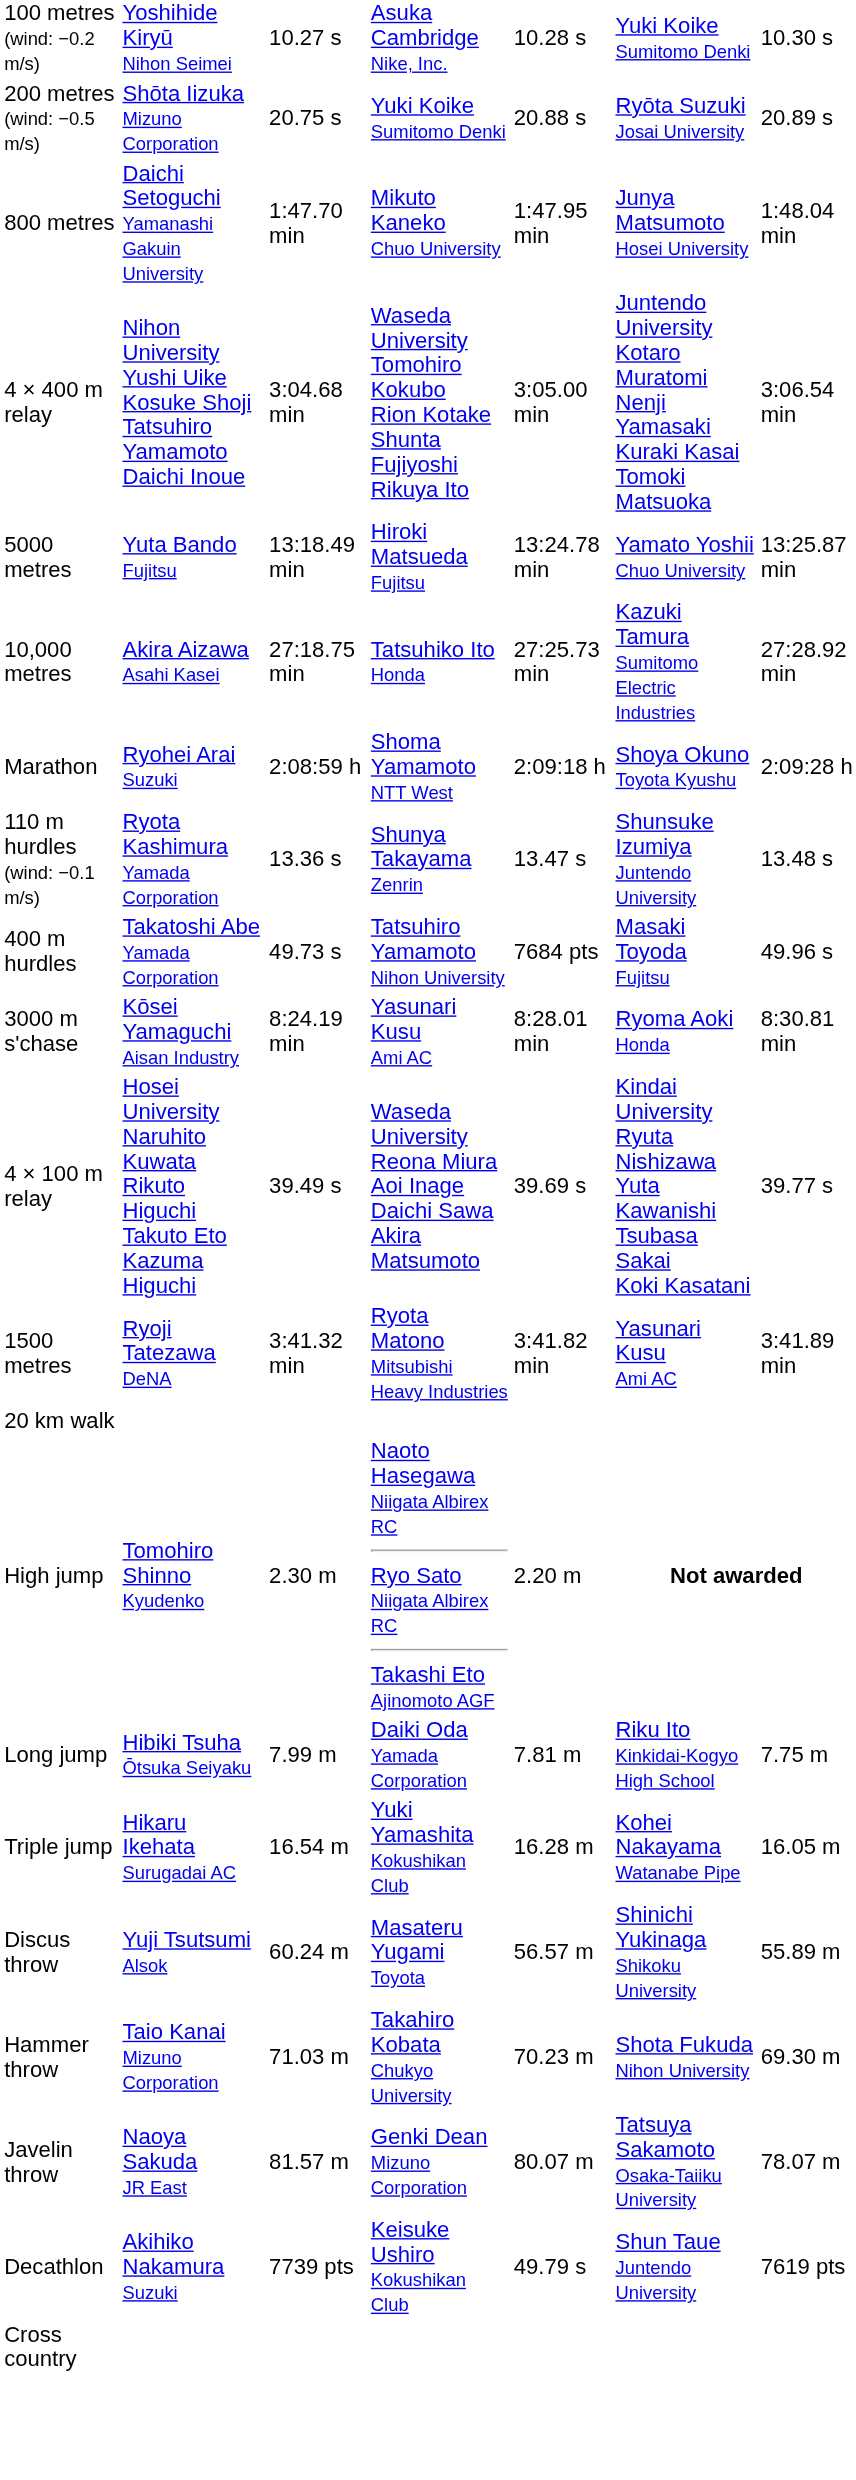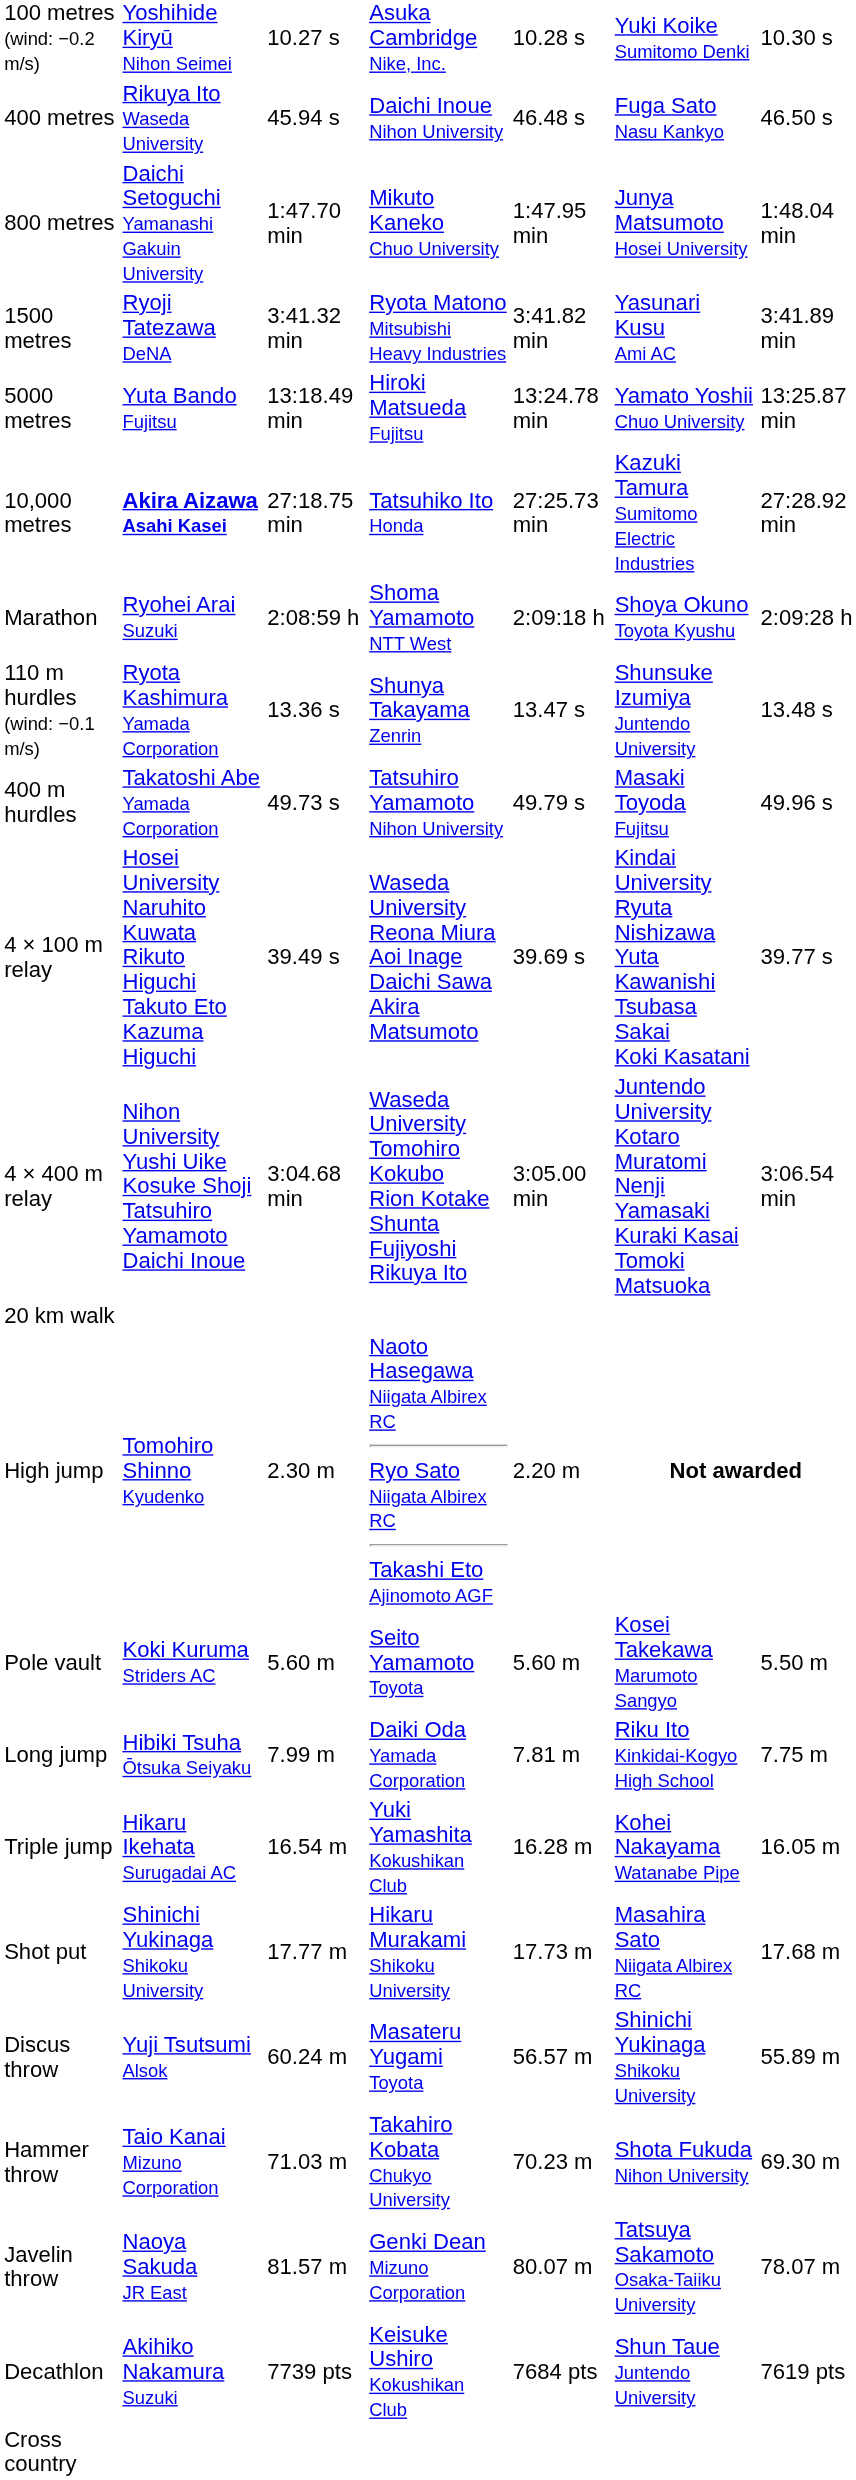 <table>
 <tr>
 <td>100 metres<br><small>(wind: −0.2 m/s)</small></td>
 <td><a href='#'>Yoshihide Kiryū</a><br><small><a href='#'>Nihon Seimei</a></small></td>
 <td>10.27 s</td>
 <td><a href='#'>Asuka Cambridge</a><br><small><a href='#'>Nike, Inc.</a></small></td>
 <td>10.28 s</td>
 <td><a href='#'>Yuki Koike</a><br><small><a href='#'>Sumitomo Denki</a></small></td>
 <td>10.30 s</td>
 </tr>
 <tr>
-<td>200 metres<br><small>(wind: −0.5 m/s)</small></td>
-<td><a href='#'>Shōta Iizuka</a><br><small><a href='#'>Mizuno Corporation</a></small></td>
-<td>20.75 s</td>
-<td><a href='#'>Yuki Koike</a><br><small><a href='#'>Sumitomo Denki</a></small></td>
-<td>20.88 s</td>
-<td><a href='#'>Ryōta Suzuki</a><br><small><a href='#'>Josai University</a></small></td>
-<td>20.89 s</td>
+<td>400 metres</td>
+<td><a href='#'>Rikuya Ito</a><br><small><a href='#'>Waseda University</a></small></td>
+<td>45.94 s</td>
+<td><a href='#'>Daichi Inoue</a><br><small><a href='#'>Nihon University</a></small></td>
+<td>46.48 s</td>
+<td><a href='#'>Fuga Sato</a><br><small><a href='#'>Nasu Kankyo</a></small></td>
+<td>46.50 s</td>
 </tr>
 <tr>
 <td>800 metres</td>
 <td><a href='#'>Daichi Setoguchi</a><br><small><a href='#'>Yamanashi Gakuin University</a></small></td>
 <td>1:47.70 min</td>
 <td><a href='#'>Mikuto Kaneko</a><br><small><a href='#'>Chuo University</a></small></td>
 <td>1:47.95 min</td>
 <td><a href='#'>Junya Matsumoto</a><br><small><a href='#'>Hosei University</a></small></td>
 <td>1:48.04 min</td>
 </tr>
 <tr>
-<td>4 × 400 m relay</td>
-<td><a href='#'>Nihon University</a><br><a href='#'>Yushi Uike</a><br><a href='#'>Kosuke Shoji</a><br><a href='#'>Tatsuhiro Yamamoto</a><br><a href='#'>Daichi Inoue</a></td>
-<td>3:04.68 min</td>
-<td><a href='#'>Waseda University</a><br><a href='#'>Tomohiro Kokubo</a><br><a href='#'>Rion Kotake</a><br><a href='#'>Shunta Fujiyoshi</a><br><a href='#'>Rikuya Ito</a></td>
-<td>3:05.00 min</td>
-<td><a href='#'>Juntendo University</a><br><a href='#'>Kotaro Muratomi</a><br><a href='#'>Nenji Yamasaki</a><br><a href='#'>Kuraki Kasai</a><br><a href='#'>Tomoki Matsuoka</a></td>
-<td>3:06.54 min</td>
+<td>1500 metres</td>
+<td><a href='#'>Ryoji Tatezawa</a><br><small><a href='#'>DeNA</a></small></td>
+<td>3:41.32 min</td>
+<td><a href='#'>Ryota Matono</a><br><small><a href='#'>Mitsubishi Heavy Industries</a></small></td>
+<td>3:41.82 min</td>
+<td><a href='#'>Yasunari Kusu</a><br><small><a href='#'>Ami AC</a></small></td>
+<td>3:41.89 min</td>
 </tr>
 <tr>
 <td>5000 metres</td>
 <td><a href='#'>Yuta Bando</a><br><small><a href='#'>Fujitsu</a></small></td>
 <td>13:18.49 min</td>
 <td><a href='#'>Hiroki Matsueda</a><br><small><a href='#'>Fujitsu</a></small></td>
 <td>13:24.78 min</td>
 <td><a href='#'>Yamato Yoshii</a><br><small><a href='#'>Chuo University</a></small></td>
 <td>13:25.87 min </td>
 </tr>
 <tr>
 <td>10,000 metres</td>
-<td><a href='#'>Akira Aizawa</a><br><small><a href='#'>Asahi Kasei</a></small></td>
+<td><strong><a href='#'>Akira Aizawa</a><br><small><a href='#'>Asahi Kasei</a></small></strong></td>
 <td>27:18.75 min </td>
 <td><a href='#'>Tatsuhiko Ito</a><br><small><a href='#'>Honda</a></small></td>
 <td>27:25.73 min</td>
 <td><a href='#'>Kazuki Tamura</a><br><small><a href='#'>Sumitomo Electric Industries</a></small></td>
 <td>27:28.92 min</td>
 </tr>
 <tr>
 <td>Marathon</td>
 <td><a href='#'>Ryohei Arai</a><br><small><a href='#'>Suzuki</a></small></td>
 <td>2:08:59 h</td>
 <td><a href='#'>Shoma Yamamoto</a><br><small><a href='#'>NTT West</a></small></td>
 <td>2:09:18 h</td>
 <td><a href='#'>Shoya Okuno</a><br><small><a href='#'>Toyota Kyushu</a></small></td>
 <td>2:09:28 h</td>
 </tr>
 <tr>
 <td>110 m hurdles<br><small>(wind: −0.1 m/s)</small></td>
 <td><a href='#'>Ryota Kashimura</a><br><small><a href='#'>Yamada Corporation</a></small></td>
 <td>13.36 s</td>
 <td><a href='#'>Shunya Takayama</a><br><small><a href='#'>Zenrin</a></small></td>
 <td>13.47 s</td>
 <td><a href='#'>Shunsuke Izumiya</a><br><small><a href='#'>Juntendo University</a></small></td>
 <td>13.48 s</td>
 </tr>
 <tr>
 <td>400 m hurdles</td>
 <td><a href='#'>Takatoshi Abe</a><br><small><a href='#'>Yamada Corporation</a></small></td>
 <td>49.73 s</td>
 <td><a href='#'>Tatsuhiro Yamamoto</a><br><small><a href='#'>Nihon University</a></small></td>
-<td>7684 pts</td>
+<td>49.79 s</td>
 <td><a href='#'>Masaki Toyoda</a><br><small><a href='#'>Fujitsu</a></small></td>
 <td>49.96 s</td>
-</tr>
-<tr>
-<td>3000 m s'chase</td>
-<td><a href='#'>Kōsei Yamaguchi</a><br><small><a href='#'>Aisan Industry</a></small></td>
-<td>8:24.19 min</td>
-<td><a href='#'>Yasunari Kusu</a><br><small><a href='#'>Ami AC</a></small></td>
-<td>8:28.01 min</td>
-<td><a href='#'>Ryoma Aoki</a><br><small><a href='#'>Honda</a></small></td>
-<td>8:30.81 min</td>
 </tr>
 <tr>
 <td>4 × 100 m relay</td>
 <td><a href='#'>Hosei University</a><br><a href='#'>Naruhito Kuwata</a><br><a href='#'>Rikuto Higuchi</a><br><a href='#'>Takuto Eto</a><br><a href='#'>Kazuma Higuchi</a></td>
 <td>39.49 s</td>
 <td><a href='#'>Waseda University</a><br><a href='#'>Reona Miura</a><br><a href='#'>Aoi Inage</a><br><a href='#'>Daichi Sawa</a><br><a href='#'>Akira Matsumoto</a></td>
 <td>39.69 s</td>
 <td><a href='#'>Kindai University</a><br><a href='#'>Ryuta Nishizawa</a><br><a href='#'>Yuta Kawanishi</a><br><a href='#'>Tsubasa Sakai</a><br><a href='#'>Koki Kasatani</a></td>
 <td>39.77 s</td>
 </tr>
 <tr>
-<td>1500 metres</td>
-<td><a href='#'>Ryoji Tatezawa</a><br><small><a href='#'>DeNA</a></small></td>
-<td>3:41.32 min</td>
-<td><a href='#'>Ryota Matono</a><br><small><a href='#'>Mitsubishi Heavy Industries</a></small></td>
-<td>3:41.82 min</td>
-<td><a href='#'>Yasunari Kusu</a><br><small><a href='#'>Ami AC</a></small></td>
-<td>3:41.89 min</td>
+<td>4 × 400 m relay</td>
+<td><a href='#'>Nihon University</a><br><a href='#'>Yushi Uike</a><br><a href='#'>Kosuke Shoji</a><br><a href='#'>Tatsuhiro Yamamoto</a><br><a href='#'>Daichi Inoue</a></td>
+<td>3:04.68 min</td>
+<td><a href='#'>Waseda University</a><br><a href='#'>Tomohiro Kokubo</a><br><a href='#'>Rion Kotake</a><br><a href='#'>Shunta Fujiyoshi</a><br><a href='#'>Rikuya Ito</a></td>
+<td>3:05.00 min</td>
+<td><a href='#'>Juntendo University</a><br><a href='#'>Kotaro Muratomi</a><br><a href='#'>Nenji Yamasaki</a><br><a href='#'>Kuraki Kasai</a><br><a href='#'>Tomoki Matsuoka</a></td>
+<td>3:06.54 min</td>
 </tr>
 <tr>
 <td>20 km walk</td>
 <td></td>
 <td></td>
 <td></td>
 <td></td>
 <td></td>
 <td></td>
 </tr>
 <tr>
 <td>High jump</td>
 <td><a href='#'>Tomohiro Shinno</a><br><small><a href='#'>Kyudenko</a></small></td>
 <td>2.30 m</td>
 <td><a href='#'>Naoto Hasegawa</a><br><small><a href='#'>Niigata Albirex RC</a></small><hr><a href='#'>Ryo Sato</a><br><small><a href='#'>Niigata Albirex RC</a></small><hr><a href='#'>Takashi Eto</a><br><small><a href='#'>Ajinomoto AGF</a></small></td>
 <td>2.20 m</td>
 <th colspan=2>Not awarded</th>
 </tr>
 <tr>
+<td>Pole vault</td>
+<td><a href='#'>Koki Kuruma</a><br><small><a href='#'>Striders AC</a></small></td>
+<td>5.60 m</td>
+<td><a href='#'>Seito Yamamoto</a><br><small><a href='#'>Toyota</a></small></td>
+<td>5.60 m</td>
+<td><a href='#'>Kosei Takekawa</a><br><small><a href='#'>Marumoto Sangyo</a></small></td>
+<td>5.50 m</td>
+</tr>
+<tr>
 <td>Long jump</td>
 <td><a href='#'>Hibiki Tsuha</a><br><small><a href='#'>Ōtsuka Seiyaku</a></small></td>
 <td>7.99 m</td>
 <td><a href='#'>Daiki Oda</a><br><small><a href='#'>Yamada Corporation</a></small></td>
 <td>7.81 m</td>
 <td><a href='#'>Riku Ito</a><br><small><a href='#'>Kinkidai-Kogyo High School</a></small></td>
 <td>7.75 m</td>
 </tr>
 <tr>
 <td>Triple jump</td>
 <td><a href='#'>Hikaru Ikehata</a><br><small><a href='#'>Surugadai AC</a></small></td>
 <td>16.54 m</td>
 <td><a href='#'>Yuki Yamashita</a><br><small><a href='#'>Kokushikan Club</a></small></td>
 <td>16.28 m</td>
 <td><a href='#'>Kohei Nakayama</a><br><small><a href='#'>Watanabe Pipe</a></small></td>
 <td>16.05 m</td>
+</tr>
+<tr>
+<td>Shot put</td>
+<td><a href='#'>Shinichi Yukinaga</a><br><small><a href='#'>Shikoku University</a></small></td>
+<td>17.77 m</td>
+<td><a href='#'>Hikaru Murakami</a><br><small><a href='#'>Shikoku University</a></small></td>
+<td>17.73 m</td>
+<td><a href='#'>Masahira Sato</a><br><small><a href='#'>Niigata Albirex RC</a></small></td>
+<td>17.68 m</td>
 </tr>
 <tr>
 <td>Discus throw</td>
 <td><a href='#'>Yuji Tsutsumi</a><br><small><a href='#'>Alsok</a></small></td>
 <td>60.24 m</td>
 <td><a href='#'>Masateru Yugami</a><br><small><a href='#'>Toyota</a></small></td>
 <td>56.57 m</td>
 <td><a href='#'>Shinichi Yukinaga</a><br><small><a href='#'>Shikoku University</a></small></td>
 <td>55.89 m</td>
 </tr>
 <tr>
 <td>Hammer throw</td>
 <td><a href='#'>Taio Kanai</a><br><small><a href='#'>Mizuno Corporation</a></small></td>
 <td>71.03 m</td>
 <td><a href='#'>Takahiro Kobata</a><br><small><a href='#'>Chukyo University</a></small></td>
 <td>70.23 m</td>
 <td><a href='#'>Shota Fukuda</a><br><small><a href='#'>Nihon University</a></small></td>
 <td>69.30 m</td>
 </tr>
 <tr>
 <td>Javelin throw</td>
 <td><a href='#'>Naoya Sakuda</a><br><small><a href='#'>JR East</a></small></td>
 <td>81.57 m</td>
 <td><a href='#'>Genki Dean</a><br><small><a href='#'>Mizuno Corporation</a></small></td>
 <td>80.07 m</td>
 <td><a href='#'>Tatsuya Sakamoto</a><br><small><a href='#'>Osaka-Taiiku University</a></small></td>
 <td>78.07 m</td>
 </tr>
 <tr>
 <td>Decathlon</td>
 <td><a href='#'>Akihiko Nakamura</a><br><small><a href='#'>Suzuki</a></small></td>
 <td>7739 pts</td>
 <td><a href='#'>Keisuke Ushiro</a><br><small><a href='#'>Kokushikan Club</a></small></td>
-<td>49.79 s</td>
+<td>7684 pts</td>
 <td><a href='#'>Shun Taue</a><br><small><a href='#'>Juntendo University</a></small></td>
 <td>7619 pts</td>
 </tr>
 <tr>
 <td>Cross country</td>
 <td></td>
 <td></td>
 <td></td>
 <td></td>
 <td></td>
 <td></td>
 </tr>
 </table>
